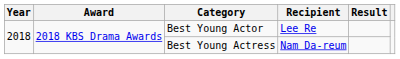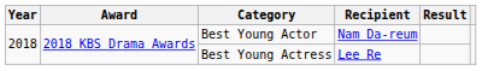 <table class="wikitable">
 <tr>
 <th>Year</th>
 <th>Award</th>
 <th>Category</th>
 <th>Recipient</th>
 <th>Result</th>
 <th></th>
 </tr>
 <tr>
 <td rowspan="2">2018</td>
 <td rowspan="2"><a href='#'>2018 KBS Drama Awards</a></td>
 <td>Best Young Actor</td>
-<td><a href='#'>Lee Re</a></td>
+<td><a href='#'>Nam Da-reum</a></td>
 <td></td>
 <td rowspan="2"></td>
 </tr>
 <tr>
 <td>Best Young Actress</td>
-<td><a href='#'>Nam Da-reum</a></td>
+<td><a href='#'>Lee Re</a></td>
 <td></td>
 </tr>
 </table>
